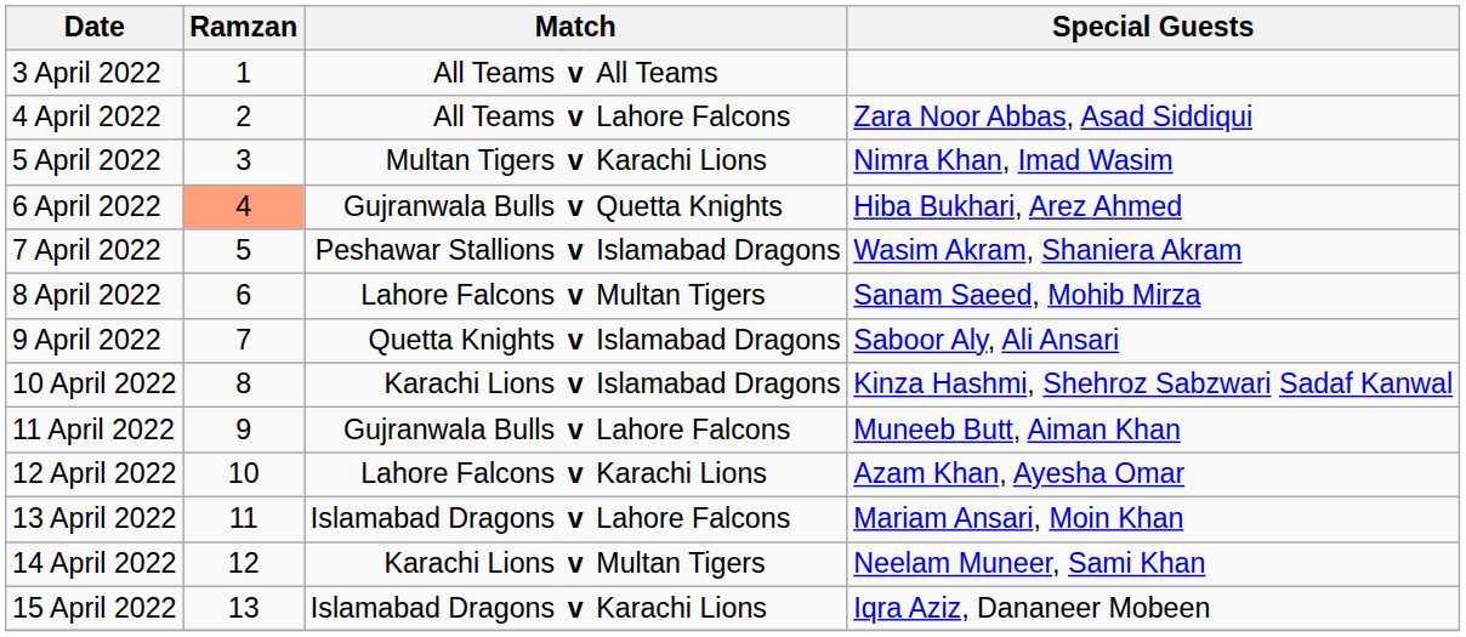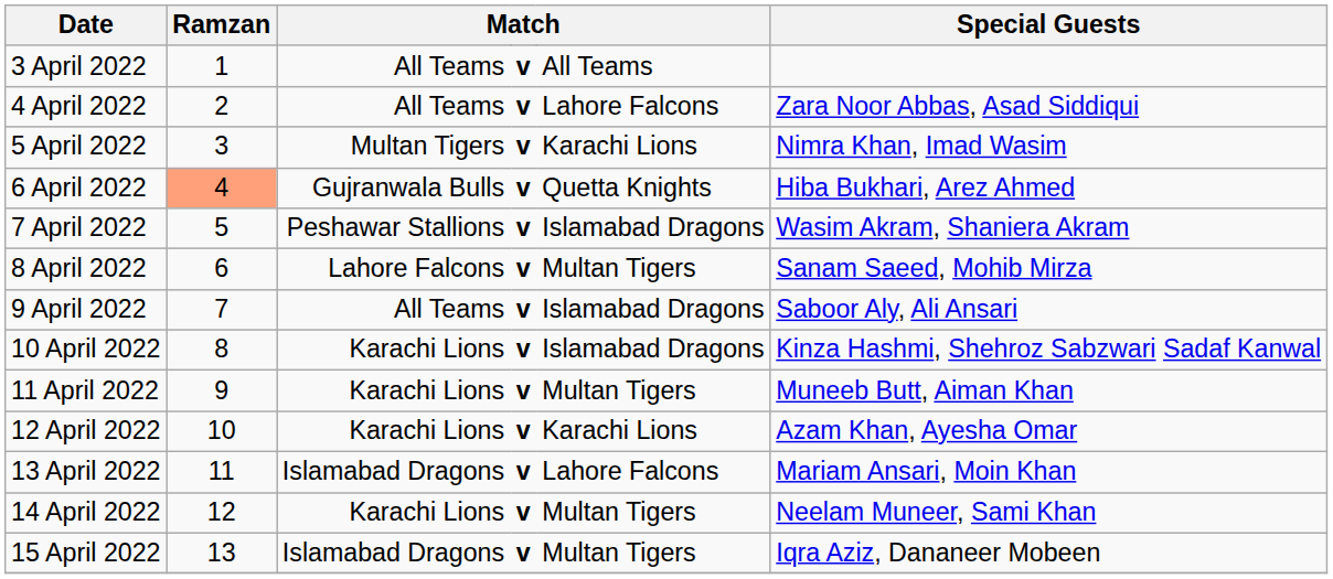 <table class="wikitable">
 <tr>
 <th>Date</th>
 <th>Ramzan</th>
 <th colspan="3">Match</th>
 <th>Special Guests</th>
 </tr>
 <tr>
 <td>3 April 2022</td>
 <td style="text-align:center">1</td>
 <td style="text-align:right;border-right:1px solid transparent">All Teams</td>
 <td style="border-left:1px solid transparent;border-right:1px solid transparent"><strong>v</strong></td>
 <td style="border-left:1px solid transparent">All Teams</td>
 <td></td>
 </tr>
 <tr>
 <td>4 April 2022</td>
 <td style="text-align:center">2</td>
 <td style="text-align:right;border-right:1px solid transparent">All Teams</td>
 <td style="border-left:1px solid transparent;border-right:1px solid transparent"><strong>v</strong></td>
 <td style="border-left:1px solid transparent">Lahore Falcons</td>
 <td><a href='#'>Zara Noor Abbas</a>, <a href='#'>Asad Siddiqui</a></td>
 </tr>
 <tr>
 <td>5 April 2022</td>
 <td style="text-align:center">3</td>
 <td style="text-align:right;border-right:1px solid transparent">Multan Tigers</td>
 <td style="border-left:1px solid transparent;border-right:1px solid transparent"><strong>v</strong></td>
 <td style="border-left:1px solid transparent">Karachi Lions</td>
 <td><a href='#'>Nimra Khan</a>, <a href='#'>Imad Wasim</a></td>
 </tr>
 <tr>
 <td>6 April 2022</td>
 <td style="background: lightsalmon; text-align:center">4</td>
 <td style="text-align:right;border-right:1px solid transparent">Gujranwala Bulls</td>
 <td style="border-left:1px solid transparent;border-right:1px solid transparent"><strong>v</strong></td>
 <td style="border-left:1px solid transparent">Quetta Knights</td>
 <td><a href='#'>Hiba Bukhari</a>, <a href='#'>Arez Ahmed</a></td>
 </tr>
 <tr>
 <td>7 April 2022</td>
 <td style="text-align:center">5</td>
 <td style="text-align:right;border-right:1px solid transparent">Peshawar Stallions</td>
 <td style="border-left:1px solid transparent;border-right:1px solid transparent"><strong>v</strong></td>
 <td style="border-left:1px solid transparent">Islamabad Dragons</td>
 <td><a href='#'>Wasim Akram</a>, <a href='#'>Shaniera Akram</a></td>
 </tr>
 <tr>
 <td>8 April 2022</td>
 <td style="text-align:center">6</td>
 <td style="text-align:right;border-right:1px solid transparent">Lahore Falcons</td>
 <td style="border-left:1px solid transparent;border-right:1px solid transparent"><strong>v</strong></td>
 <td style="border-left:1px solid transparent">Multan Tigers</td>
 <td><a href='#'>Sanam Saeed</a>, <a href='#'>Mohib Mirza</a></td>
 </tr>
 <tr>
 <td>9 April 2022</td>
 <td style="text-align:center">7</td>
-<td style="text-align:right;border-right:1px solid transparent">Quetta Knights</td>
+<td style="text-align:right;border-right:1px solid transparent">All Teams</td>
 <td style="border-left:1px solid transparent;border-right:1px solid transparent"><strong>v</strong></td>
 <td style="border-left:1px solid transparent">Islamabad Dragons</td>
 <td><a href='#'>Saboor Aly</a>, <a href='#'>Ali Ansari</a></td>
 </tr>
 <tr>
 <td>10 April 2022</td>
 <td style="text-align:center">8</td>
 <td style="text-align:right;border-right:1px solid transparent">Karachi Lions</td>
 <td style="border-left:1px solid transparent;border-right:1px solid transparent"><strong>v</strong></td>
 <td style="border-left:1px solid transparent">Islamabad Dragons</td>
 <td><a href='#'>Kinza Hashmi</a>, <a href='#'>Shehroz Sabzwari</a> <a href='#'>Sadaf Kanwal</a></td>
 </tr>
 <tr>
 <td>11 April 2022</td>
 <td style="text-align:center">9</td>
-<td style="text-align:right;border-right:1px solid transparent">Gujranwala Bulls</td>
+<td style="text-align:right;border-right:1px solid transparent">Karachi Lions</td>
 <td style="border-left:1px solid transparent;border-right:1px solid transparent"><strong>v</strong></td>
-<td style="border-left:1px solid transparent">Lahore Falcons</td>
+<td style="border-left:1px solid transparent">Multan Tigers</td>
 <td><a href='#'>Muneeb Butt</a>, <a href='#'>Aiman Khan</a></td>
 </tr>
 <tr>
 <td>12 April 2022</td>
 <td style="text-align:center">10</td>
-<td style="text-align:right;border-right:1px solid transparent">Lahore Falcons</td>
+<td style="text-align:right;border-right:1px solid transparent">Karachi Lions</td>
 <td style="border-left:1px solid transparent;border-right:1px solid transparent"><strong>v</strong></td>
 <td style="border-left:1px solid transparent">Karachi Lions</td>
 <td><a href='#'>Azam Khan</a>, <a href='#'>Ayesha Omar</a></td>
 </tr>
 <tr>
 <td>13 April 2022</td>
 <td style="text-align:center">11</td>
 <td style="text-align:right;border-right:1px solid transparent">Islamabad Dragons</td>
 <td style="border-left:1px solid transparent;border-right:1px solid transparent"><strong>v</strong></td>
 <td style="border-left:1px solid transparent">Lahore Falcons</td>
 <td><a href='#'>Mariam Ansari</a>, <a href='#'>Moin Khan</a></td>
 </tr>
 <tr>
 <td>14 April 2022</td>
 <td style="text-align:center">12</td>
 <td style="text-align:right;border-right:1px solid transparent">Karachi Lions</td>
 <td style="border-left:1px solid transparent;border-right:1px solid transparent"><strong>v</strong></td>
 <td style="border-left:1px solid transparent">Multan Tigers</td>
 <td><a href='#'>Neelam Muneer</a>, <a href='#'>Sami Khan</a></td>
 </tr>
 <tr>
 <td>15 April 2022</td>
 <td style="text-align:center">13</td>
 <td style="text-align:right;border-right:1px solid transparent">Islamabad Dragons</td>
 <td style="border-left:1px solid transparent;border-right:1px solid transparent"><strong>v</strong></td>
-<td style="border-left:1px solid transparent">Karachi Lions</td>
+<td style="border-left:1px solid transparent">Multan Tigers</td>
 <td><a href='#'>Iqra Aziz</a>, Dananeer Mobeen</td>
 </tr>
 <tr>
 </tr>
 </table>
